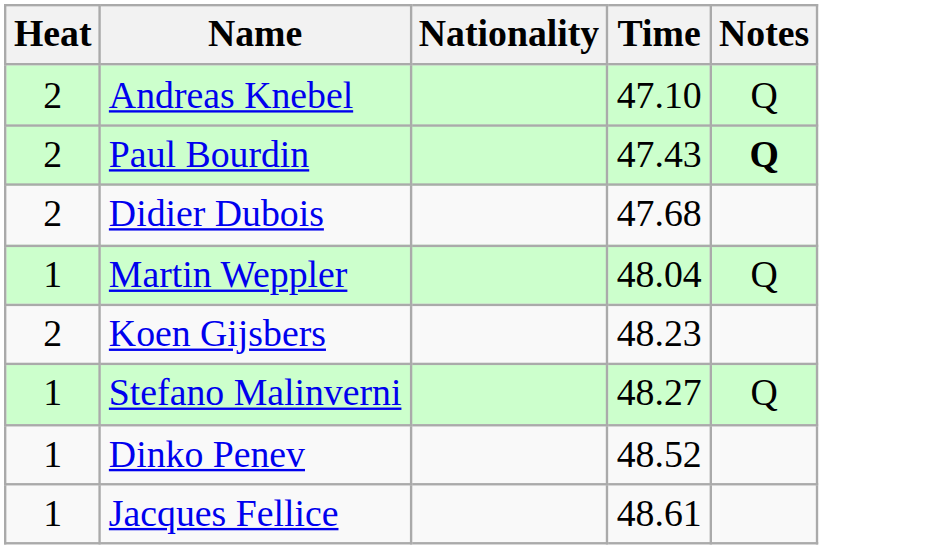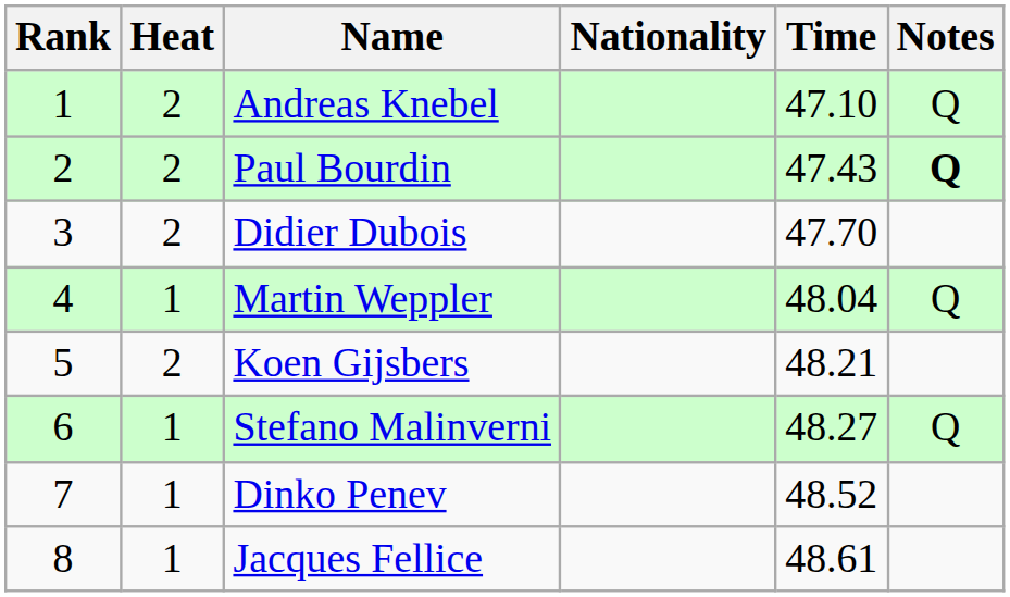 <table class="wikitable sortable" style="text-align:center">
 <tr>
+<th>Rank</th>
 <th>Heat</th>
 <th>Name</th>
 <th>Nationality</th>
 <th>Time</th>
 <th>Notes</th>
 </tr>
 <tr bgcolor=ccffcc>
+<td>1</td>
 <td>2</td>
 <td align="left"><a href='#'>Andreas Knebel</a></td>
 <td align=left></td>
 <td>47.10</td>
 <td>Q</td>
 </tr>
 <tr bgcolor=ccffcc>
 <td>2</td>
+<td>2</td>
 <td align="left"><a href='#'>Paul Bourdin</a></td>
 <td align=left></td>
 <td>47.43</td>
 <td><strong>Q</strong></td>
 </tr>
 <tr>
+<td>3</td>
 <td>2</td>
 <td align="left"><a href='#'>Didier Dubois</a></td>
 <td align=left></td>
-<td>47.68</td>
+<td>47.70</td>
 <td></td>
 </tr>
 <tr bgcolor=ccffcc>
+<td>4</td>
 <td>1</td>
 <td align="left"><a href='#'>Martin Weppler</a></td>
 <td align=left></td>
 <td>48.04</td>
 <td>Q</td>
 </tr>
 <tr>
+<td>5</td>
 <td>2</td>
 <td align="left"><a href='#'>Koen Gijsbers</a></td>
 <td align=left></td>
-<td>48.23</td>
+<td>48.21</td>
 <td></td>
 </tr>
 <tr bgcolor=ccffcc>
+<td>6</td>
 <td>1</td>
 <td align="left"><a href='#'>Stefano Malinverni</a></td>
 <td align=left></td>
 <td>48.27</td>
 <td>Q</td>
 </tr>
 <tr>
+<td>7</td>
 <td>1</td>
 <td align="left"><a href='#'>Dinko Penev</a></td>
 <td align=left></td>
 <td>48.52</td>
 <td></td>
 </tr>
 <tr>
+<td>8</td>
 <td>1</td>
 <td align="left"><a href='#'>Jacques Fellice</a></td>
 <td align=left></td>
 <td>48.61</td>
 <td></td>
 </tr>
 </table>
